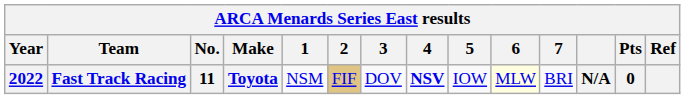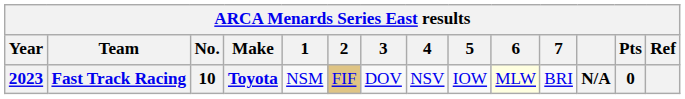 <table class="wikitable" style="text-align:center; font-size:75%">
 <tr>
 <th colspan="15"><a href='#'>ARCA Menards Series East</a> results</th>
 </tr>
 <tr>
 <th>Year</th>
 <th>Team</th>
 <th>No.</th>
 <th>Make</th>
 <th>1</th>
 <th>2</th>
 <th>3</th>
 <th>4</th>
 <th>5</th>
 <th>6</th>
 <th>7</th>
 <th></th>
 <th>Pts</th>
 <th>Ref</th>
 </tr>
 <tr>
-<th><a href='#'>2022</a></th>
+<th><a href='#'>2023</a></th>
 <th><a href='#'>Fast Track Racing</a></th>
-<th>11</th>
+<th>10</th>
 <th><a href='#'>Toyota</a></th>
 <td><a href='#'>NSM</a></td>
 <td style="background:#DFC484;"><a href='#'>FIF</a><br></td>
 <td><a href='#'>DOV</a></td>
-<td><strong><a href='#'>NSV</a></strong></td>
+<td><a href='#'>NSV</a></td>
 <td><a href='#'>IOW</a></td>
 <td style="background: lightyellow;"><a href='#'>MLW</a></td>
 <td><a href='#'>BRI</a></td>
 <th>N/A</th>
 <th>0</th>
 <th></th>
 </tr>
 </table>
